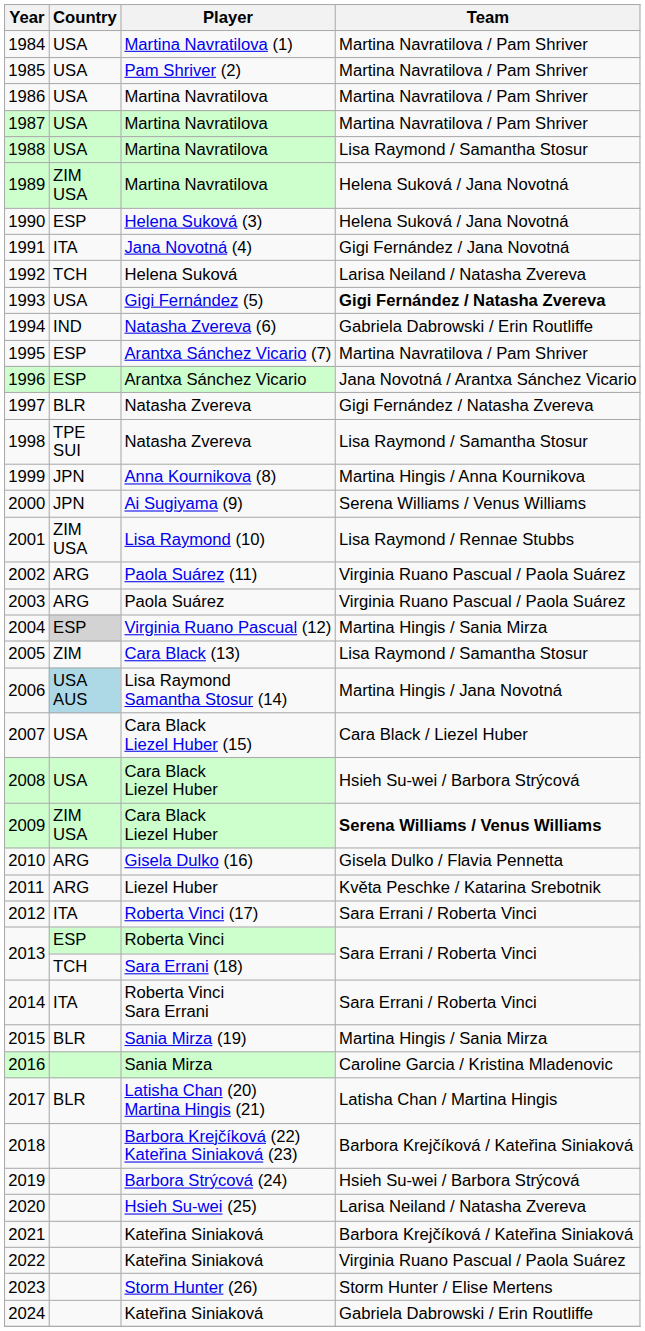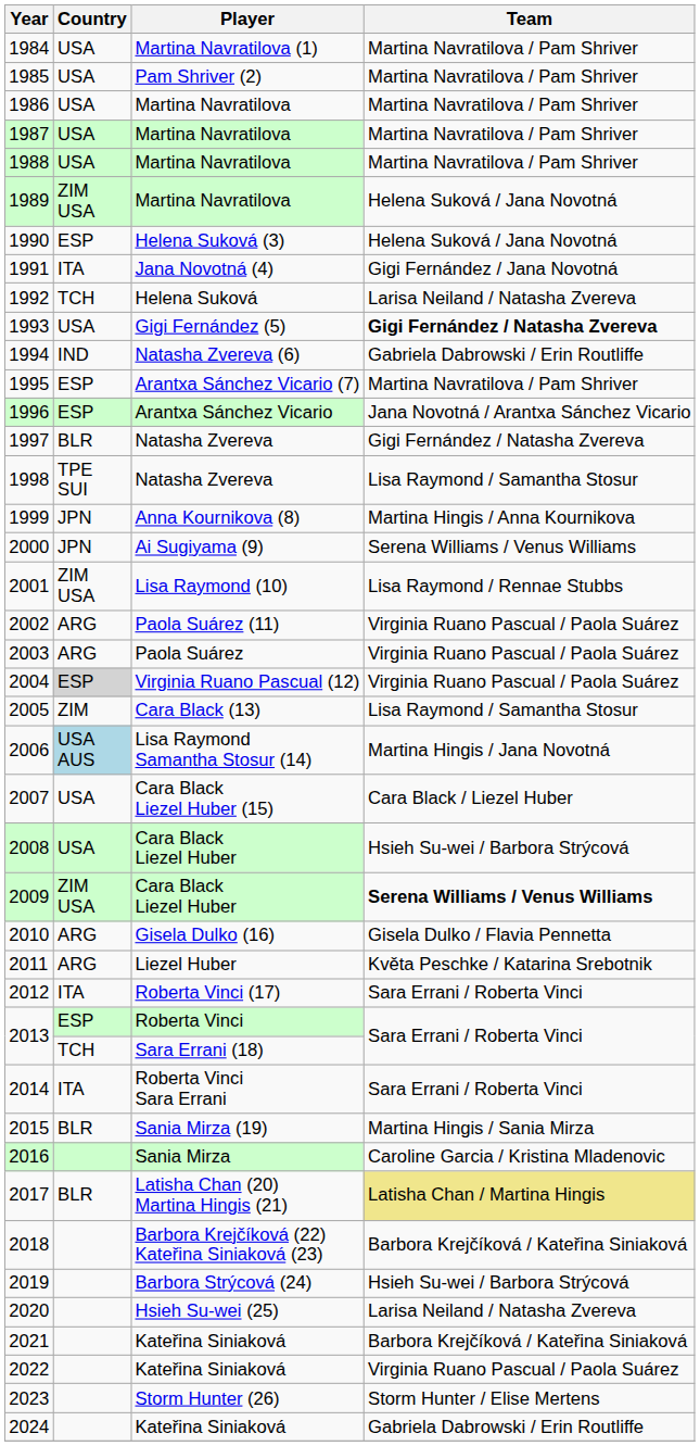 <table class="wikitable">
 <tr>
 <th>Year</th>
 <th>Country</th>
 <th>Player</th>
 <th>Team</th>
 </tr>
 <tr>
 <td>1984</td>
 <td> USA</td>
 <td><a href='#'>Martina Navratilova</a> (1)</td>
 <td> Martina Navratilova /  Pam Shriver</td>
 </tr>
 <tr>
 <td>1985</td>
 <td> USA</td>
 <td><a href='#'>Pam Shriver</a> (2)</td>
 <td> Martina Navratilova /  Pam Shriver</td>
 </tr>
 <tr>
 <td>1986</td>
 <td> USA</td>
 <td>Martina Navratilova</td>
 <td> Martina Navratilova /  Pam Shriver</td>
 </tr>
 <tr>
 <td bgcolor=ccffcc>1987</td>
 <td bgcolor=ccffcc> USA</td>
 <td bgcolor=ccffcc>Martina Navratilova</td>
 <td> Martina Navratilova /  Pam Shriver</td>
 </tr>
 <tr>
 <td bgcolor=ccffcc>1988</td>
 <td bgcolor=ccffcc> USA</td>
 <td bgcolor=ccffcc>Martina Navratilova</td>
-<td> Lisa Raymond /  Samantha Stosur</td>
+<td> Martina Navratilova /  Pam Shriver</td>
 </tr>
 <tr>
 <td bgcolor=ccffcc>1989</td>
 <td bgcolor=ccffcc> ZIM<br> USA</td>
 <td bgcolor=ccffcc>Martina Navratilova</td>
 <td> Helena Suková /  Jana Novotná</td>
 </tr>
 <tr>
 <td>1990</td>
 <td> ESP</td>
 <td><a href='#'>Helena Suková</a> (3)</td>
 <td> Helena Suková /  Jana Novotná</td>
 </tr>
 <tr>
 <td>1991</td>
 <td> ITA</td>
 <td><a href='#'>Jana Novotná</a> (4)</td>
 <td> Gigi Fernández /  Jana Novotná</td>
 </tr>
 <tr>
 <td>1992</td>
 <td> TCH</td>
 <td>Helena Suková</td>
 <td> Larisa Neiland /  Natasha Zvereva</td>
 </tr>
 <tr>
 <td>1993</td>
 <td> USA</td>
 <td><a href='#'>Gigi Fernández</a> (5)</td>
 <td><strong> Gigi Fernández /  Natasha Zvereva</strong></td>
 </tr>
 <tr>
 <td>1994</td>
 <td> IND</td>
 <td><a href='#'>Natasha Zvereva</a> (6)</td>
 <td> Gabriela Dabrowski /  Erin Routliffe</td>
 </tr>
 <tr>
 <td>1995</td>
 <td> ESP</td>
 <td><a href='#'>Arantxa Sánchez Vicario</a> (7)</td>
 <td> Martina Navratilova /  Pam Shriver</td>
 </tr>
 <tr>
 <td bgcolor=ccffcc>1996</td>
 <td bgcolor=ccffcc> ESP</td>
 <td bgcolor=ccffcc>Arantxa Sánchez Vicario</td>
 <td> Jana Novotná /  Arantxa Sánchez Vicario</td>
 </tr>
 <tr>
 <td>1997</td>
 <td> BLR</td>
 <td>Natasha Zvereva</td>
 <td> Gigi Fernández /  Natasha Zvereva</td>
 </tr>
 <tr>
 <td>1998</td>
 <td> TPE<br> SUI</td>
 <td>Natasha Zvereva</td>
 <td> Lisa Raymond /  Samantha Stosur</td>
 </tr>
 <tr>
 <td>1999</td>
 <td> JPN</td>
 <td><a href='#'>Anna Kournikova</a> (8)</td>
 <td> Martina Hingis /  Anna Kournikova</td>
 </tr>
 <tr>
 <td>2000</td>
 <td> JPN</td>
 <td><a href='#'>Ai Sugiyama</a> (9)</td>
 <td> Serena Williams /  Venus Williams</td>
 </tr>
 <tr>
 <td>2001</td>
 <td> ZIM<br> USA</td>
 <td><a href='#'>Lisa Raymond</a> (10)</td>
 <td> Lisa Raymond /  Rennae Stubbs</td>
 </tr>
 <tr>
 <td>2002</td>
 <td> ARG</td>
 <td><a href='#'>Paola Suárez</a> (11)</td>
 <td> Virginia Ruano Pascual /  Paola Suárez</td>
 </tr>
 <tr>
 <td>2003</td>
 <td> ARG</td>
 <td>Paola Suárez</td>
 <td> Virginia Ruano Pascual /  Paola Suárez</td>
 </tr>
 <tr>
 <td>2004</td>
 <td style="background: lightgrey;"> ESP</td>
 <td><a href='#'>Virginia Ruano Pascual</a> (12)</td>
-<td> Martina Hingis /  Sania Mirza</td>
+<td> Virginia Ruano Pascual /  Paola Suárez</td>
 </tr>
 <tr>
 <td>2005</td>
 <td> ZIM</td>
 <td><a href='#'>Cara Black</a> (13)</td>
 <td> Lisa Raymond /  Samantha Stosur</td>
 </tr>
 <tr>
 <td>2006</td>
 <td style="background: lightblue;"> USA<br> AUS</td>
 <td>Lisa Raymond<br><a href='#'>Samantha Stosur</a> (14)</td>
 <td> Martina Hingis /  Jana Novotná</td>
 </tr>
 <tr>
 <td>2007</td>
 <td> USA</td>
 <td>Cara Black<br><a href='#'>Liezel Huber</a> (15)</td>
 <td> Cara Black /  Liezel Huber</td>
 </tr>
 <tr>
 <td bgcolor=ccffcc>2008</td>
 <td bgcolor=ccffcc> USA</td>
 <td bgcolor=ccffcc>Cara Black<br>Liezel Huber</td>
 <td> Hsieh Su-wei /  Barbora Strýcová</td>
 </tr>
 <tr>
 <td bgcolor=ccffcc>2009</td>
 <td bgcolor=ccffcc> ZIM<br> USA</td>
 <td bgcolor=ccffcc>Cara Black<br>Liezel Huber</td>
 <td><strong> Serena Williams /  Venus Williams</strong></td>
 </tr>
 <tr>
 <td>2010</td>
 <td> ARG</td>
 <td><a href='#'>Gisela Dulko</a> (16)</td>
 <td> Gisela Dulko /  Flavia Pennetta</td>
 </tr>
 <tr>
 <td>2011</td>
 <td> ARG</td>
 <td>Liezel Huber</td>
 <td> Květa Peschke /  Katarina Srebotnik</td>
 </tr>
 <tr>
 <td>2012</td>
 <td> ITA</td>
 <td><a href='#'>Roberta Vinci</a> (17)</td>
 <td> Sara Errani /  Roberta Vinci</td>
 </tr>
 <tr>
 <td rowspan="2" style="text-align:left; vertical-align:center;">2013</td>
 <td bgcolor=ccffcc> ESP</td>
 <td bgcolor=ccffcc>Roberta Vinci</td>
 <td rowspan="2"> Sara Errani /  Roberta Vinci</td>
 </tr>
 <tr>
 <td> TCH</td>
 <td><a href='#'>Sara Errani</a> (18)</td>
 </tr>
 <tr>
 <td>2014</td>
 <td> ITA<br></td>
 <td>Roberta Vinci<br>Sara Errani</td>
 <td> Sara Errani /  Roberta Vinci</td>
 </tr>
 <tr>
 <td>2015</td>
 <td> BLR</td>
 <td><a href='#'>Sania Mirza</a> (19)</td>
 <td> Martina Hingis /  Sania Mirza</td>
 </tr>
 <tr>
 <td bgcolor=ccffcc>2016</td>
 <td bgcolor=ccffcc></td>
 <td bgcolor=ccffcc>Sania Mirza</td>
 <td> Caroline Garcia /  Kristina Mladenovic</td>
 </tr>
 <tr>
 <td>2017</td>
 <td> BLR</td>
 <td><a href='#'>Latisha Chan</a> (20)<br><a href='#'>Martina Hingis</a> (21)</td>
-<td> Latisha Chan /  Martina Hingis</td>
+<td style="background: khaki;"> Latisha Chan /  Martina Hingis</td>
 </tr>
 <tr>
 <td>2018</td>
 <td><br> </td>
 <td><a href='#'>Barbora Krejčíková</a> (22)<br><a href='#'>Kateřina Siniaková</a> (23)</td>
 <td> Barbora Krejčíková /  Kateřina Siniaková</td>
 </tr>
 <tr>
 <td>2019</td>
 <td></td>
 <td><a href='#'>Barbora Strýcová</a> (24)</td>
 <td> Hsieh Su-wei /  Barbora Strýcová</td>
 </tr>
 <tr>
 <td>2020</td>
 <td></td>
 <td><a href='#'>Hsieh Su-wei</a> (25)</td>
 <td> Larisa Neiland /  Natasha Zvereva</td>
 </tr>
 <tr>
 <td>2021</td>
 <td></td>
 <td>Kateřina Siniaková</td>
 <td> Barbora Krejčíková /  Kateřina Siniaková</td>
 </tr>
 <tr>
 <td>2022</td>
 <td></td>
 <td>Kateřina Siniaková</td>
 <td> Virginia Ruano Pascual /  Paola Suárez</td>
 </tr>
 <tr>
 <td>2023</td>
 <td></td>
 <td><a href='#'>Storm Hunter</a> (26)</td>
 <td> Storm Hunter /  Elise Mertens</td>
 </tr>
 <tr>
 <td>2024</td>
 <td></td>
 <td>Kateřina Siniaková</td>
 <td> Gabriela Dabrowski /  Erin Routliffe</td>
 </tr>
 <tr>
 </tr>
 </table>
